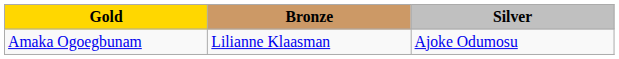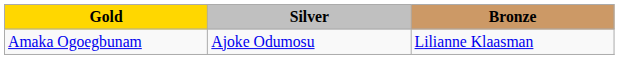 <table class="wikitable" style="text-align:left">
 <tr align="center">
 <td width=200 bgcolor=gold><strong>Gold</strong></td>
+<td width=200 bgcolor=silver><strong>Silver</strong></td>
 <td width=200 bgcolor=CC9966><strong>Bronze</strong></td>
-<td width=200 bgcolor=silver><strong>Silver</strong></td>
 </tr>
 <tr>
 <td><a href='#'>Amaka Ogoegbunam</a><br><em></em></td>
+<td><a href='#'>Ajoke Odumosu</a><br><em></em></td>
 <td><a href='#'>Lilianne Klaasman</a><br><em></em></td>
-<td><a href='#'>Ajoke Odumosu</a><br><em></em></td>
 </tr>
 </table>
